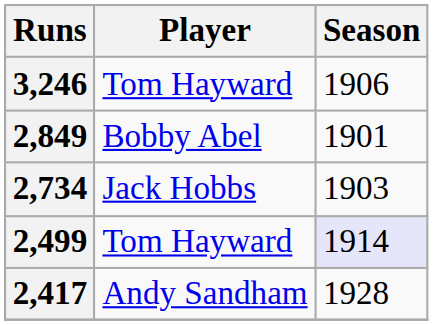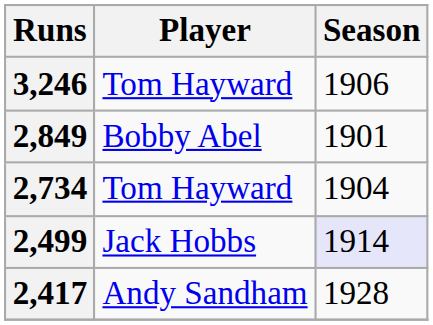 <table class="wikitable">
 <tr>
 <th>Runs</th>
 <th>Player</th>
 <th>Season</th>
 </tr>
 <tr>
 <th>3,246</th>
 <td> <a href='#'>Tom Hayward</a></td>
 <td>1906</td>
 </tr>
 <tr>
 <th>2,849</th>
 <td> <a href='#'>Bobby Abel</a></td>
 <td>1901</td>
 </tr>
 <tr>
 <th>2,734</th>
-<td> <a href='#'>Jack Hobbs</a></td>
-<td>1903</td>
+<td> <a href='#'>Tom Hayward</a></td>
+<td>1904</td>
 </tr>
 <tr>
 <th>2,499</th>
-<td> <a href='#'>Tom Hayward</a></td>
+<td> <a href='#'>Jack Hobbs</a></td>
 <td style="background: lavender;">1914</td>
 </tr>
 <tr>
 <th>2,417</th>
 <td> <a href='#'>Andy Sandham</a></td>
 <td>1928</td>
 </tr>
 <tr>
 </tr>
 </table>
